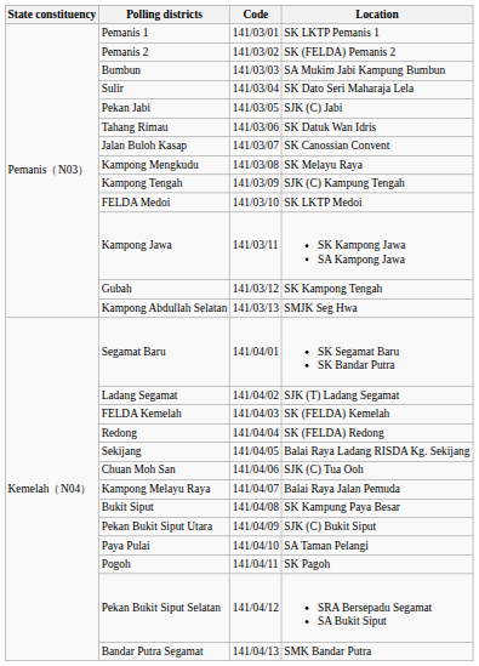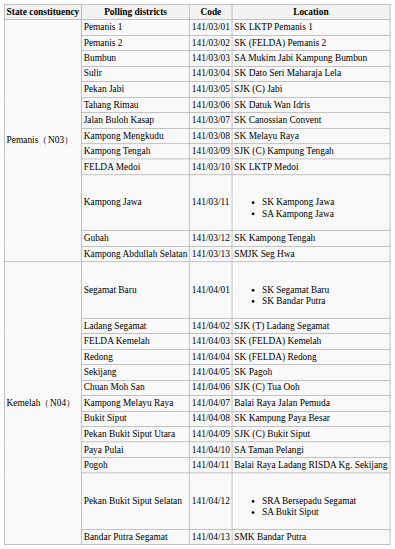 <table class="wikitable sortable mw-collapsible" style="white-space:nowrap;font-size:85%">
 <tr>
 <th>State constituency</th>
 <th>Polling districts</th>
 <th>Code</th>
 <th>Location</th>
 </tr>
 <tr>
 <td rowspan="13">Pemanis（N03）</td>
 <td>Pemanis 1</td>
 <td>141/03/01</td>
 <td>SK LKTP Pemanis 1</td>
 </tr>
 <tr>
 <td>Pemanis 2</td>
 <td>141/03/02</td>
 <td>SK (FELDA) Pemanis 2</td>
 </tr>
 <tr>
 <td>Bumbun</td>
 <td>141/03/03</td>
 <td>SA Mukim Jabi Kampung Bumbun</td>
 </tr>
 <tr>
 <td>Sulir</td>
 <td>141/03/04</td>
 <td>SK Dato Seri Maharaja Lela</td>
 </tr>
 <tr>
 <td>Pekan Jabi</td>
 <td>141/03/05</td>
 <td>SJK (C) Jabi</td>
 </tr>
 <tr>
 <td>Tahang Rimau</td>
 <td>141/03/06</td>
 <td>SK Datuk Wan Idris</td>
 </tr>
 <tr>
 <td>Jalan Buloh Kasap</td>
 <td>141/03/07</td>
 <td>SK Canossian Convent</td>
 </tr>
 <tr>
 <td>Kampong Mengkudu</td>
 <td>141/03/08</td>
 <td>SK Melayu Raya</td>
 </tr>
 <tr>
 <td>Kampong Tengah</td>
 <td>141/03/09</td>
 <td>SJK (C) Kampung Tengah</td>
 </tr>
 <tr>
 <td>FELDA Medoi</td>
 <td>141/03/10</td>
 <td>SK LKTP Medoi</td>
 </tr>
 <tr>
 <td>Kampong Jawa</td>
 <td>141/03/11</td>
 <td><br><ul><li>SK Kampong Jawa</li><li>SA Kampong Jawa</li></ul></td>
 </tr>
 <tr>
 <td>Gubah</td>
 <td>141/03/12</td>
 <td>SK Kampong Tengah</td>
 </tr>
 <tr>
 <td>Kampong Abdullah Selatan</td>
 <td>141/03/13</td>
 <td>SMJK Seg Hwa</td>
 </tr>
 <tr>
 <td rowspan="13">Kemelah（N04）</td>
 <td>Segamat Baru</td>
 <td>141/04/01</td>
 <td><br><ul><li>SK Segamat Baru</li><li>SK Bandar Putra</li></ul></td>
 </tr>
 <tr>
 <td>Ladang Segamat</td>
 <td>141/04/02</td>
 <td>SJK (T) Ladang Segamat</td>
 </tr>
 <tr>
 <td>FELDA Kemelah</td>
 <td>141/04/03</td>
 <td>SK (FELDA) Kemelah</td>
 </tr>
 <tr>
 <td>Redong</td>
 <td>141/04/04</td>
 <td>SK (FELDA) Redong</td>
 </tr>
 <tr>
 <td>Sekijang</td>
 <td>141/04/05</td>
-<td>Balai Raya Ladang RISDA Kg. Sekijang</td>
+<td>SK Pagoh</td>
 </tr>
 <tr>
 <td>Chuan Moh San</td>
 <td>141/04/06</td>
 <td>SJK (C) Tua Ooh</td>
 </tr>
 <tr>
 <td>Kampong Melayu Raya</td>
 <td>141/04/07</td>
 <td>Balai Raya Jalan Pemuda</td>
 </tr>
 <tr>
 <td>Bukit Siput</td>
 <td>141/04/08</td>
 <td>SK Kampung Paya Besar</td>
 </tr>
 <tr>
 <td>Pekan Bukit Siput Utara</td>
 <td>141/04/09</td>
 <td>SJK (C) Bukit Siput</td>
 </tr>
 <tr>
 <td>Paya Pulai</td>
 <td>141/04/10</td>
 <td>SA Taman Pelangi</td>
 </tr>
 <tr>
 <td>Pogoh</td>
 <td>141/04/11</td>
-<td>SK Pagoh</td>
+<td>Balai Raya Ladang RISDA Kg. Sekijang</td>
 </tr>
 <tr>
 <td>Pekan Bukit Siput Selatan</td>
 <td>141/04/12</td>
 <td><br><ul><li>SRA Bersepadu Segamat</li><li>SA Bukit Siput</li></ul></td>
 </tr>
 <tr>
 <td>Bandar Putra Segamat</td>
 <td>141/04/13</td>
 <td>SMK Bandar Putra</td>
 </tr>
 </table>
